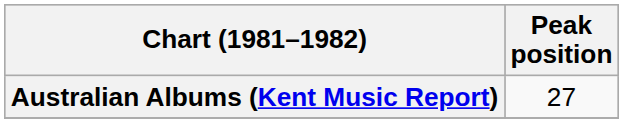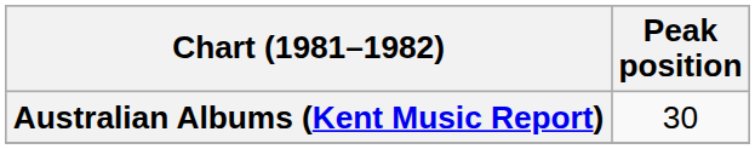 <table class="wikitable sortable plainrowheaders">
 <tr>
 <th scope="col">Chart (1981–1982)</th>
 <th scope="col">Peak<br>position</th>
 </tr>
 <tr>
 <th scope="row">Australian Albums (<a href='#'>Kent Music Report</a>)</th>
-<td style="text-align:center;">27</td>
+<td style="text-align:center;">30</td>
 </tr>
 <tr>
 </tr>
 </table>
